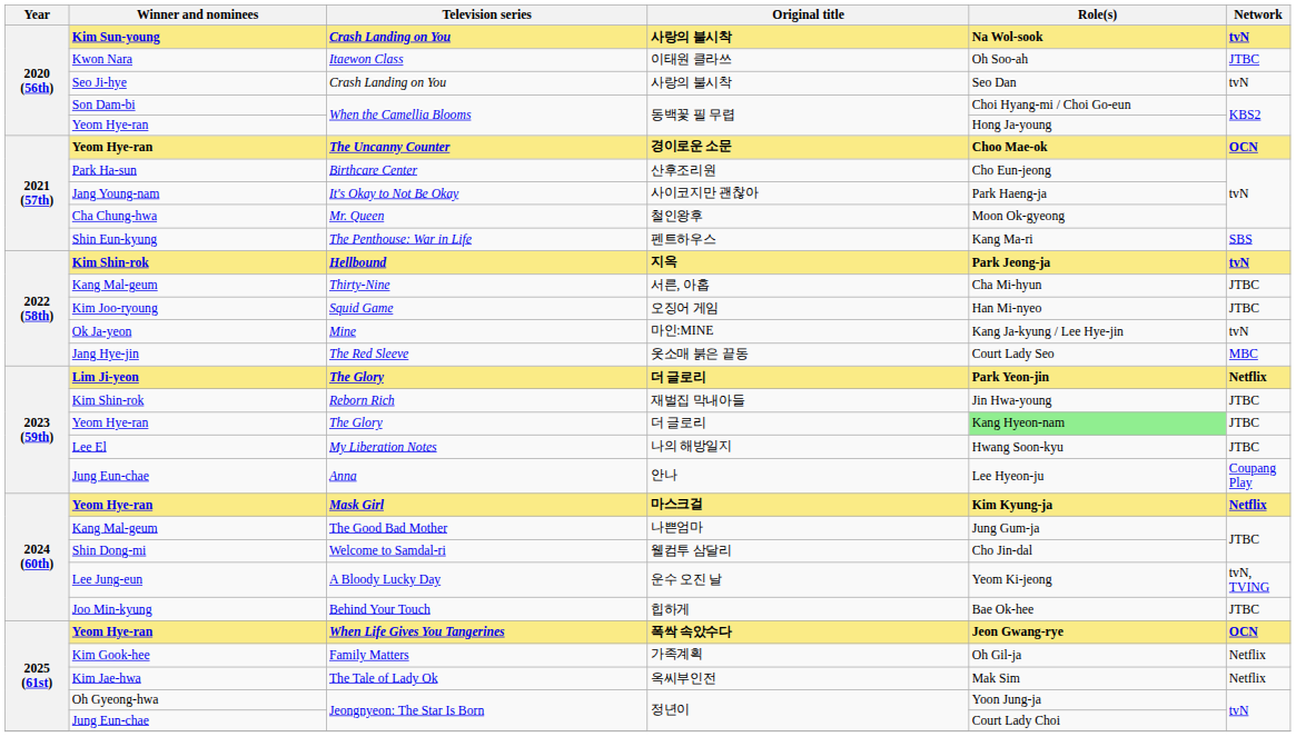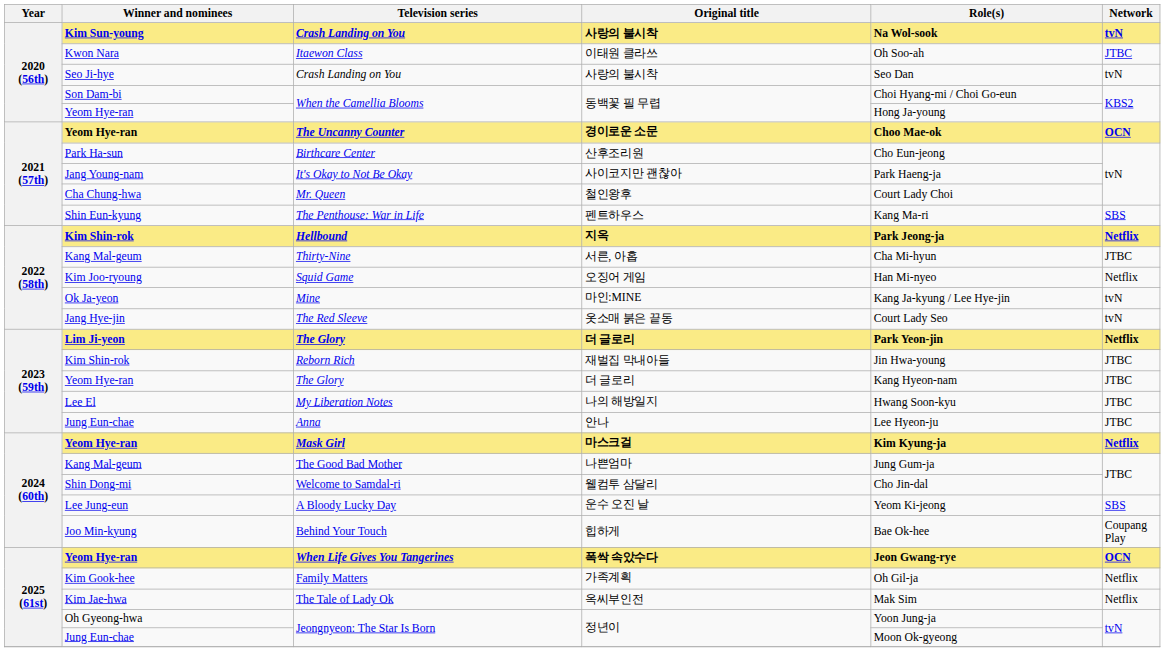 <table class="wikitable" style="width:100%;" cellpadding="6">
 <tr>
 <th style="width:5%;">Year</th>
 <th style="width:20%;">Winner and nominees</th>
 <th style="width:25%;">Television series</th>
 <th style="width:25%;">Original title</th>
 <th style="width:20%;">Role(s)</th>
 <th style="width:5%;">Network</th>
 </tr>
 <tr>
 <th rowspan="5">2020<br>(<a href='#'>56th</a>)</th>
 <td style="background:#FAEB86;"><strong><a href='#'>Kim Sun-young</a> </strong></td>
 <td style="background:#FAEB86;"><strong><em><a href='#'>Crash Landing on You</a></em></strong></td>
 <td style="background:#FAEB86;"><strong>사랑의  불시착</strong></td>
 <td style="background:#FAEB86;"><strong>Na Wol-sook</strong></td>
 <td style="background:#FAEB86;"><strong><a href='#'>tvN</a></strong></td>
 </tr>
 <tr>
 <td><a href='#'>Kwon Nara</a></td>
 <td><em><a href='#'>Itaewon Class</a></em></td>
 <td>이태원 클라쓰</td>
 <td>Oh Soo-ah</td>
 <td><a href='#'>JTBC</a></td>
 </tr>
 <tr>
 <td><a href='#'>Seo Ji-hye</a></td>
 <td><em>Crash Landing on You</em></td>
 <td>사랑의 불시착</td>
 <td>Seo Dan</td>
 <td>tvN</td>
 </tr>
 <tr>
 <td><a href='#'>Son Dam-bi</a></td>
 <td rowspan="2"><em><a href='#'>When the Camellia Blooms</a></em></td>
 <td rowspan="2">동백꽃 필 무렵</td>
 <td>Choi Hyang-mi / Choi Go-eun</td>
 <td rowspan="2"><a href='#'>KBS2</a></td>
 </tr>
 <tr>
 <td><a href='#'>Yeom Hye-ran</a></td>
 <td>Hong Ja-young</td>
 </tr>
 <tr>
 <th rowspan="5">2021 <br> (<a href='#'>57th</a>)</th>
 <td style="background:#FAEB86;"><strong>Yeom Hye-ran</strong></td>
 <td style="background:#FAEB86;"><strong><em><a href='#'>The Uncanny Counter</a></em></strong></td>
 <td style="background:#FAEB86;"><strong>경이로운 소문</strong></td>
 <td style="background:#FAEB86;"><strong>Choo Mae-ok</strong></td>
 <td style="background:#FAEB86;"><strong><a href='#'>OCN</a></strong></td>
 </tr>
 <tr>
 <td><a href='#'>Park Ha-sun</a></td>
 <td><em><a href='#'>Birthcare Center</a></em></td>
 <td>산후조리원</td>
 <td>Cho Eun-jeong</td>
 <td rowspan="3">tvN</td>
 </tr>
 <tr>
 <td><a href='#'>Jang Young-nam</a></td>
 <td><em><a href='#'>It's Okay to Not Be Okay</a></em></td>
 <td>사이코지만 괜찮아</td>
 <td>Park Haeng-ja</td>
 </tr>
 <tr>
 <td><a href='#'>Cha Chung-hwa</a></td>
 <td><em><a href='#'>Mr. Queen</a></em></td>
 <td>철인왕후</td>
-<td>Moon Ok-gyeong</td>
+<td>Court Lady Choi</td>
 </tr>
 <tr>
 <td><a href='#'>Shin Eun-kyung</a></td>
 <td><em><a href='#'>The Penthouse: War in Life</a></em></td>
 <td>펜트하우스</td>
 <td>Kang Ma-ri</td>
 <td><a href='#'>SBS</a></td>
 </tr>
 <tr>
 <th rowspan="5">2022 <br> (<a href='#'>58th</a>)</th>
 <td style="background:#FAEB86;"><strong><a href='#'>Kim Shin-rok</a></strong></td>
 <td style="background:#FAEB86;"><strong><em><a href='#'>Hellbound</a></em></strong></td>
 <td style="background:#FAEB86;"><strong>지옥</strong></td>
 <td style="background:#FAEB86;"><strong>Park Jeong-ja</strong></td>
-<td style="background:#FAEB86;"><strong><a href='#'>tvN</a></strong></td>
+<td style="background:#FAEB86;"><strong><a href='#'>Netflix</a></strong></td>
 </tr>
 <tr>
 <td><a href='#'>Kang Mal-geum</a></td>
 <td><em><a href='#'>Thirty-Nine</a></em></td>
 <td>서른, 아홉</td>
 <td>Cha Mi-hyun</td>
 <td>JTBC</td>
 </tr>
 <tr>
 <td><a href='#'>Kim Joo-ryoung</a></td>
 <td><em><a href='#'>Squid Game</a></em></td>
 <td>오징어 게임</td>
 <td>Han Mi-nyeo</td>
-<td>JTBC</td>
+<td>Netflix</td>
 </tr>
 <tr>
 <td><a href='#'>Ok Ja-yeon</a></td>
 <td><em><a href='#'>Mine</a></em></td>
 <td>마인:MINE</td>
 <td>Kang Ja-kyung / Lee Hye-jin</td>
 <td>tvN</td>
 </tr>
 <tr>
 <td><a href='#'>Jang Hye-jin</a></td>
 <td><em><a href='#'>The Red Sleeve</a></em></td>
 <td>옷소매 붉은 끝동</td>
 <td>Court Lady Seo</td>
-<td><a href='#'>MBC</a></td>
+<td>tvN</td>
 </tr>
 <tr>
 <th rowspan="5">2023 <br>(<a href='#'>59th</a>)</th>
 <td style="background:#FAEB86;"><strong> <a href='#'>Lim Ji-yeon</a></strong></td>
 <td style="background:#FAEB86;"><strong><em><a href='#'>The Glory</a></em></strong></td>
 <td style="background:#FAEB86;"><strong>더 글로리</strong></td>
 <td style="background:#FAEB86;"><strong>Park Yeon-jin</strong></td>
 <td style="background:#FAEB86;"><strong>Netflix</strong></td>
 </tr>
 <tr>
 <td><a href='#'>Kim Shin-rok</a></td>
 <td><em><a href='#'>Reborn Rich</a></em></td>
 <td>재벌집 막내아들</td>
 <td>Jin Hwa-young</td>
 <td>JTBC</td>
 </tr>
 <tr>
 <td><a href='#'>Yeom Hye-ran</a></td>
 <td><em><a href='#'>The Glory</a></em></td>
 <td>더 글로리</td>
-<td style="background: lightgreen;">Kang Hyeon-nam</td>
+<td>Kang Hyeon-nam</td>
 <td>JTBC</td>
 </tr>
 <tr>
 <td><a href='#'>Lee El</a></td>
 <td><em><a href='#'>My Liberation Notes</a></em></td>
 <td>나의 해방일지</td>
 <td>Hwang Soon-kyu</td>
 <td>JTBC</td>
 </tr>
 <tr>
 <td><a href='#'>Jung Eun-chae</a></td>
 <td><em><a href='#'>Anna</a></em></td>
 <td>안나</td>
 <td>Lee Hyeon-ju</td>
-<td><a href='#'>Coupang Play</a></td>
+<td>JTBC</td>
 </tr>
 <tr>
 <th rowspan="5">2024 (<a href='#'>60th</a>)</th>
 <td style="background:#FAEB86;"><strong><a href='#'>Yeom Hye-ran</a> </strong></td>
 <td style="background:#FAEB86;"><strong><em><a href='#'>Mask Girl</a></em></strong></td>
 <td style="background:#FAEB86;"><strong>마스크걸</strong></td>
 <td style="background:#FAEB86;"><strong>Kim Kyung-ja</strong></td>
 <td style="background:#FAEB86;"><strong><a href='#'>Netflix</a></strong></td>
 </tr>
 <tr>
 <td><a href='#'>Kang Mal-geum</a></td>
 <td><a href='#'>The Good Bad Mother</a></td>
 <td>나쁜엄마</td>
 <td>Jung Gum-ja</td>
 <td rowspan="2">JTBC</td>
 </tr>
 <tr>
 <td><a href='#'>Shin Dong-mi</a></td>
 <td><a href='#'>Welcome to Samdal-ri</a></td>
 <td>웰컴투 삼달리</td>
 <td>Cho Jin-dal</td>
 </tr>
 <tr>
 <td><a href='#'>Lee Jung-eun</a></td>
 <td><a href='#'>A Bloody Lucky Day</a></td>
 <td>운수 오진 날</td>
 <td>Yeom Ki-jeong</td>
-<td>tvN, <a href='#'>TVING</a></td>
+<td><a href='#'>SBS</a></td>
 </tr>
 <tr>
 <td><a href='#'>Joo Min-kyung</a></td>
 <td><a href='#'>Behind Your Touch</a></td>
 <td>힙하게</td>
 <td>Bae Ok-hee</td>
-<td>JTBC</td>
+<td>Coupang Play</td>
 </tr>
 <tr>
 <th rowspan="5">2025 (<a href='#'>61st</a>)</th>
 <td style="background:#FAEB86;"><strong><a href='#'>Yeom Hye-ran</a> </strong></td>
 <td style="background:#FAEB86;"><strong><em><a href='#'>When Life Gives You Tangerines</a></em></strong></td>
 <td style="background:#FAEB86;"><strong>폭싹 속았수다</strong></td>
 <td style="background:#FAEB86;"><strong>Jeon Gwang-rye</strong></td>
 <td style="background:#FAEB86;"><strong><a href='#'>OCN</a></strong></td>
 </tr>
 <tr>
 <td><a href='#'>Kim Gook-hee</a></td>
 <td><a href='#'>Family Matters</a></td>
 <td>가족계획</td>
 <td>Oh Gil-ja</td>
 <td>Netflix</td>
 </tr>
 <tr>
 <td><a href='#'>Kim Jae-hwa</a></td>
 <td><a href='#'>The Tale of Lady Ok</a></td>
 <td>옥씨부인전</td>
 <td>Mak Sim</td>
 <td>Netflix</td>
 </tr>
 <tr>
 <td>Oh Gyeong-hwa</td>
 <td rowspan="2"><a href='#'>Jeongnyeon: The Star Is Born</a></td>
 <td rowspan="2">정년이</td>
 <td>Yoon Jung-ja</td>
 <td rowspan="2"><a href='#'>tvN</a></td>
 </tr>
 <tr>
 <td><a href='#'>Jung Eun-chae</a></td>
-<td>Court Lady Choi</td>
+<td>Moon Ok-gyeong</td>
 </tr>
 <tr>
 </tr>
 </table>
